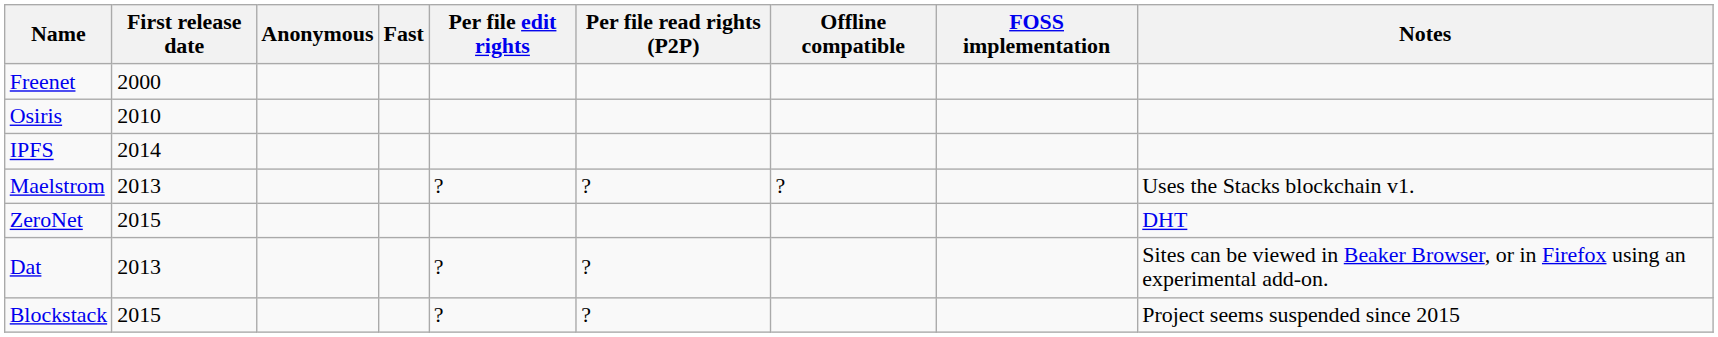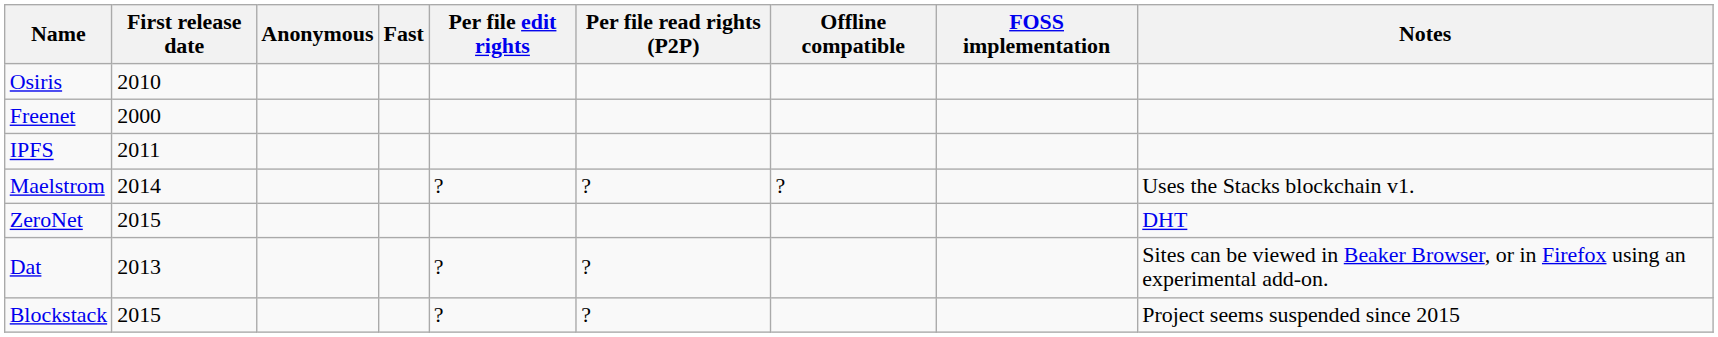 <table class="wikitable sortable">
 <tr>
 <th>Name</th>
 <th>First release date</th>
 <th>Anonymous</th>
 <th>Fast</th>
 <th>Per file <a href='#'>edit rights</a></th>
 <th>Per file read rights (P2P)</th>
 <th>Offline compatible</th>
 <th><a href='#'>FOSS</a> implementation</th>
 <th>Notes</th>
 </tr>
 <tr>
+<td><a href='#'>Osiris</a></td>
+<td>2010</td>
+<td></td>
+<td></td>
+<td></td>
+<td></td>
+<td></td>
+<td></td>
+<td></td>
+</tr>
+<tr>
 <td><a href='#'>Freenet</a></td>
 <td>2000</td>
 <td></td>
 <td></td>
 <td></td>
 <td></td>
 <td></td>
 <td></td>
 <td></td>
 </tr>
 <tr>
-<td><a href='#'>Osiris</a></td>
-<td>2010</td>
-<td></td>
-<td></td>
-<td></td>
-<td></td>
-<td></td>
-<td></td>
-<td></td>
-</tr>
-<tr>
 <td><a href='#'>IPFS</a></td>
-<td>2014</td>
+<td>2011</td>
 <td></td>
 <td></td>
 <td></td>
 <td></td>
 <td></td>
 <td></td>
 <td></td>
 </tr>
 <tr>
 <td><a href='#'>Maelstrom</a></td>
-<td>2013</td>
+<td>2014</td>
 <td></td>
 <td></td>
 <td>?</td>
 <td>?</td>
 <td>?</td>
 <td></td>
 <td>Uses the Stacks blockchain v1.</td>
 </tr>
 <tr>
 <td><a href='#'>ZeroNet</a></td>
 <td>2015</td>
 <td></td>
 <td></td>
 <td></td>
 <td></td>
 <td></td>
 <td></td>
 <td><a href='#'>DHT</a></td>
 </tr>
 <tr>
 <td><a href='#'>Dat</a></td>
 <td>2013</td>
 <td></td>
 <td></td>
 <td>?</td>
 <td>?</td>
 <td></td>
 <td></td>
 <td>Sites can be viewed in <a href='#'>Beaker Browser</a>, or in <a href='#'>Firefox</a> using an experimental add-on.</td>
 </tr>
 <tr>
 <td><a href='#'>Blockstack</a></td>
 <td>2015</td>
 <td></td>
 <td></td>
 <td>?</td>
 <td>?</td>
 <td></td>
 <td></td>
 <td>Project seems suspended since 2015</td>
 </tr>
 </table>
